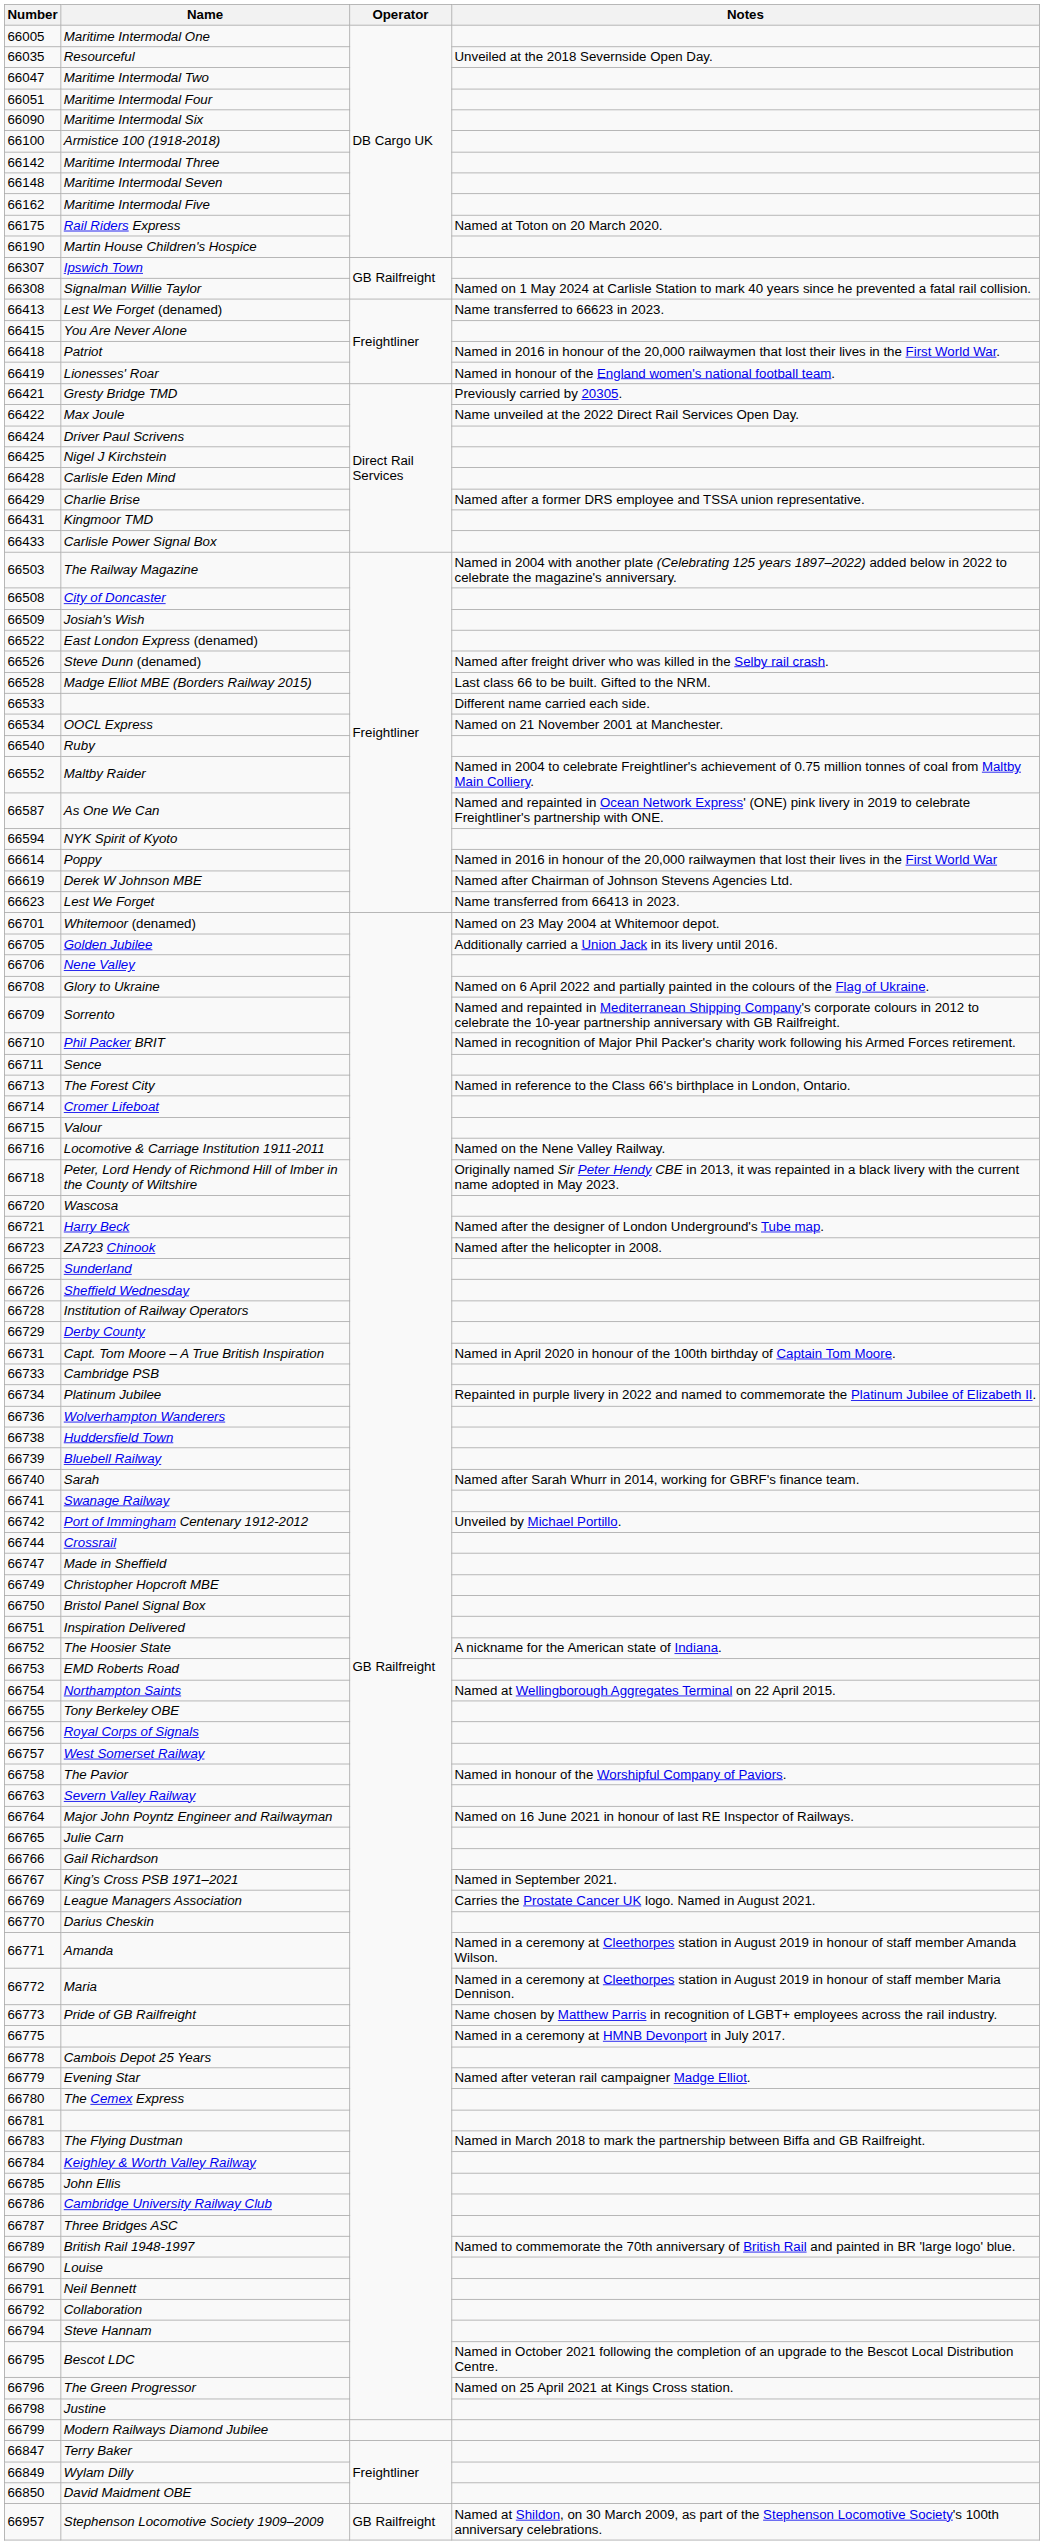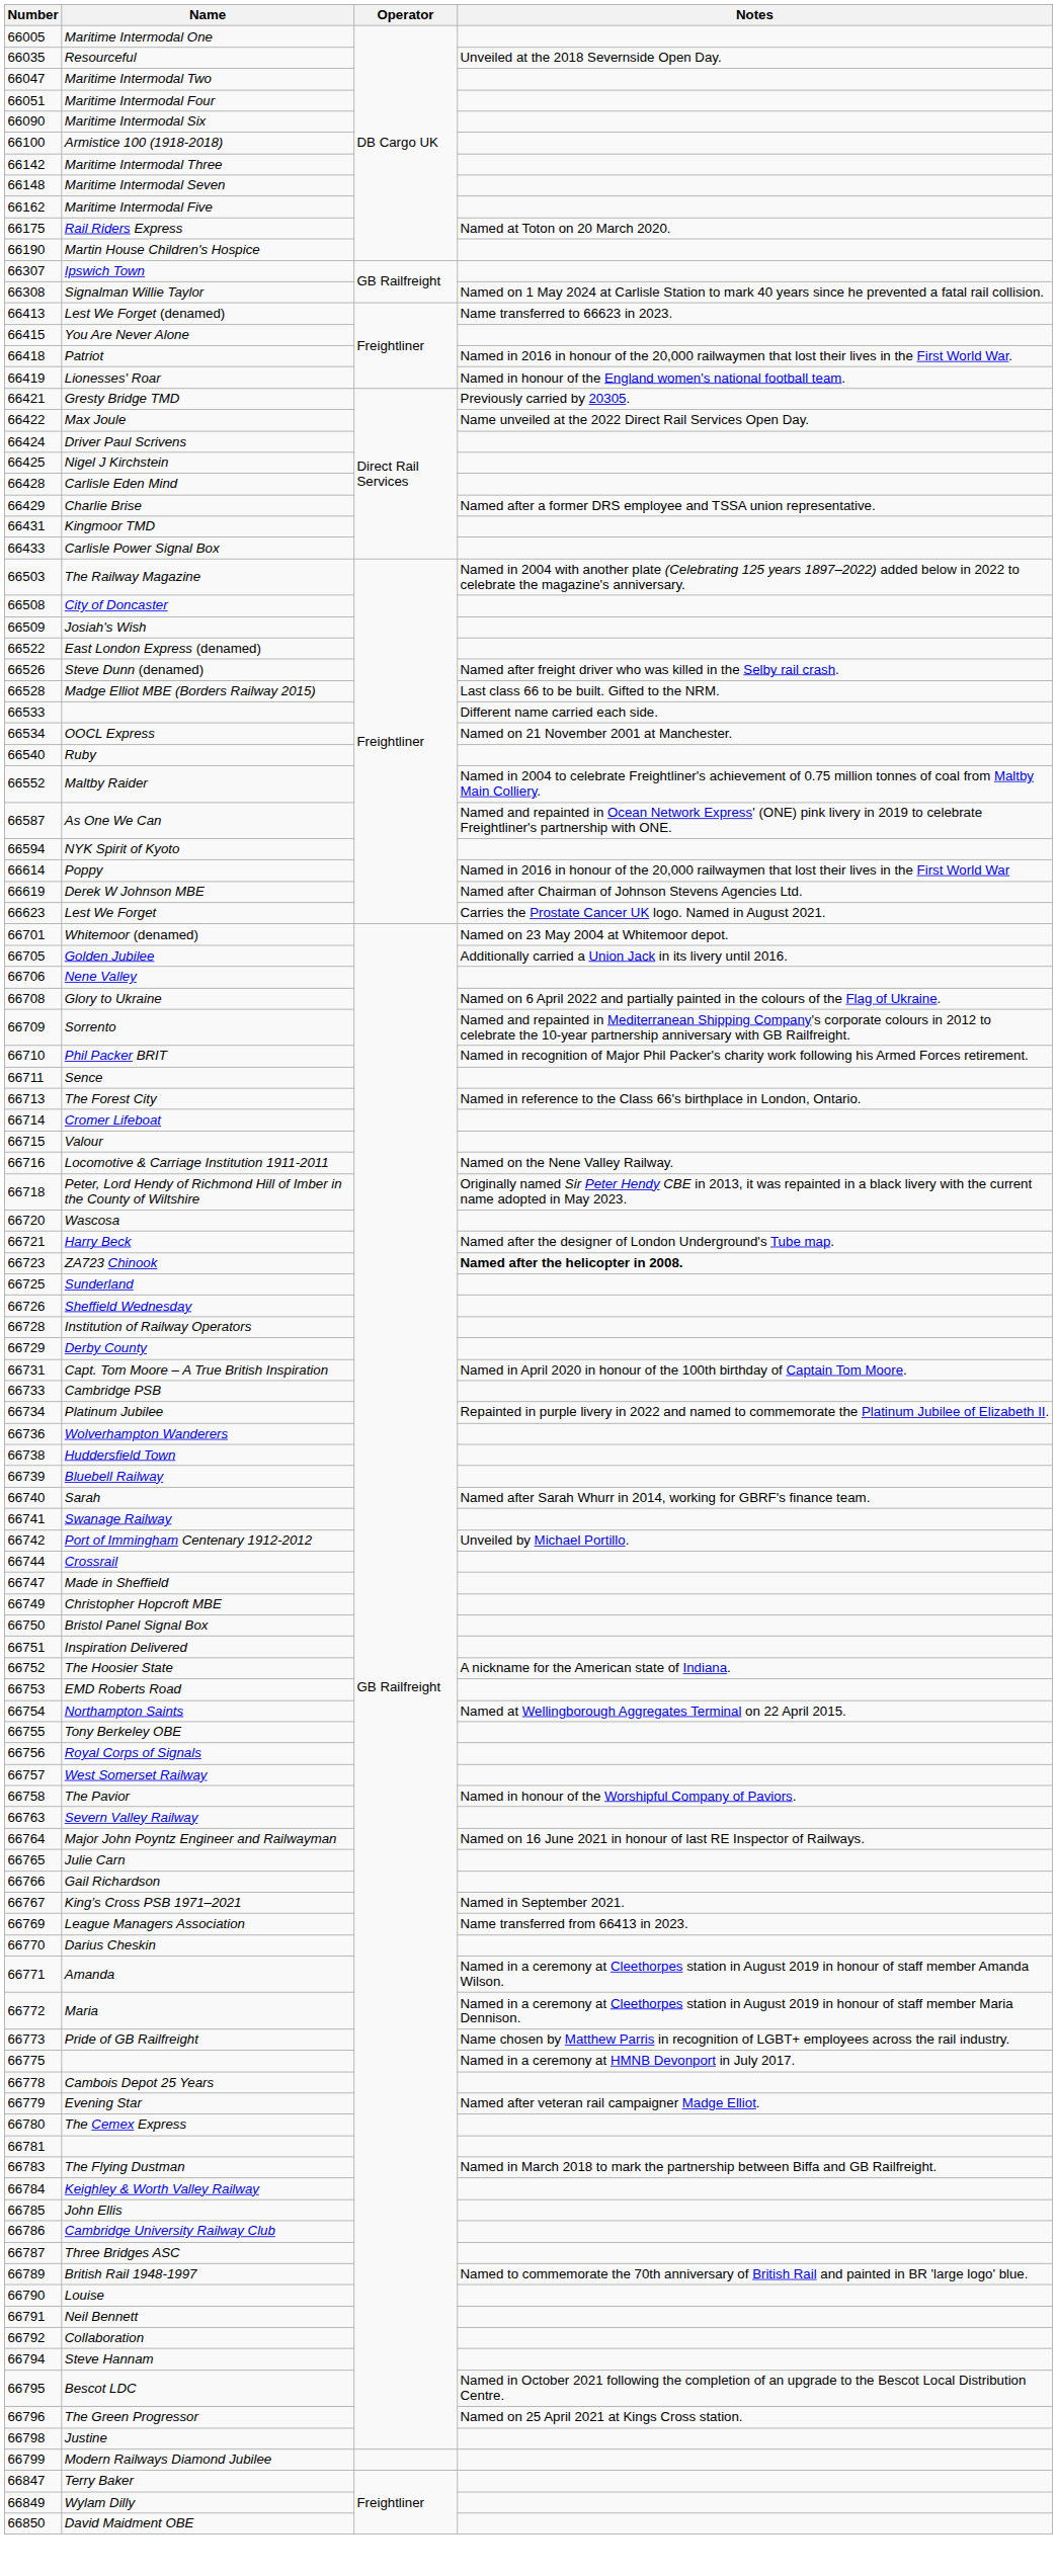 <table class="wikitable">
 <tr>
 <th>Number</th>
 <th>Name</th>
 <th>Operator</th>
 <th>Notes</th>
 </tr>
 <tr>
 <td>66005</td>
 <td><em>Maritime Intermodal One</em></td>
 <td rowspan="11">DB Cargo UK</td>
 <td></td>
 </tr>
 <tr>
 <td>66035</td>
 <td><em>Resourceful</em></td>
 <td>Unveiled at the 2018 Severnside Open Day.</td>
 </tr>
 <tr>
 <td>66047</td>
 <td><em>Maritime Intermodal Two</em></td>
 <td></td>
 </tr>
 <tr>
 <td>66051</td>
 <td><em>Maritime Intermodal Four</em></td>
 <td></td>
 </tr>
 <tr>
 <td>66090</td>
 <td><em>Maritime Intermodal Six</em></td>
 <td></td>
 </tr>
 <tr>
 <td>66100</td>
 <td><em>Armistice 100 (1918-2018)</em></td>
 <td></td>
 </tr>
 <tr>
 <td>66142</td>
 <td><em>Maritime Intermodal Three</em></td>
 <td></td>
 </tr>
 <tr>
 <td>66148</td>
 <td><em>Maritime Intermodal Seven</em></td>
 <td></td>
 </tr>
 <tr>
 <td>66162</td>
 <td><em>Maritime Intermodal Five</em></td>
 <td></td>
 </tr>
 <tr>
 <td>66175</td>
 <td><em><a href='#'>Rail Riders</a> Express</em></td>
 <td>Named at Toton on 20 March 2020.</td>
 </tr>
 <tr>
 <td>66190</td>
 <td><em>Martin House Children's Hospice</em></td>
 <td></td>
 </tr>
 <tr>
 <td>66307</td>
 <td><em><a href='#'>Ipswich Town</a></em></td>
 <td rowspan="2">GB Railfreight</td>
 <td></td>
 </tr>
 <tr>
 <td>66308</td>
 <td><em>Signalman Willie Taylor</em></td>
 <td>Named on 1 May 2024 at Carlisle Station to mark 40 years since he prevented a fatal rail collision.</td>
 </tr>
 <tr>
 <td>66413</td>
 <td><em>Lest We Forget</em> (denamed)</td>
 <td rowspan="4">Freightliner</td>
 <td>Name transferred to 66623 in 2023.</td>
 </tr>
 <tr>
 <td>66415</td>
 <td><em>You Are Never Alone</em></td>
 <td></td>
 </tr>
 <tr>
 <td>66418</td>
 <td><em>Patriot</em></td>
 <td>Named in 2016 in honour of the 20,000 railwaymen that lost their lives in the <a href='#'>First World War</a>.</td>
 </tr>
 <tr>
 <td>66419</td>
 <td><em>Lionesses' Roar</em></td>
 <td>Named in honour of the <a href='#'>England women's national football team</a>.</td>
 </tr>
 <tr>
 <td>66421</td>
 <td><em>Gresty Bridge TMD</em></td>
 <td rowspan="8">Direct Rail Services</td>
 <td>Previously carried by <a href='#'>20305</a>.</td>
 </tr>
 <tr>
 <td>66422</td>
 <td><em>Max Joule</em></td>
 <td>Name unveiled at the 2022 Direct Rail Services Open Day.</td>
 </tr>
 <tr>
 <td>66424</td>
 <td><em>Driver Paul Scrivens</em></td>
 <td></td>
 </tr>
 <tr>
 <td>66425</td>
 <td><em>Nigel J Kirchstein</em></td>
 <td></td>
 </tr>
 <tr>
 <td>66428</td>
 <td><em>Carlisle Eden Mind</em></td>
 <td></td>
 </tr>
 <tr>
 <td>66429</td>
 <td><em>Charlie Brise</em></td>
 <td>Named after a former DRS employee and TSSA union representative.</td>
 </tr>
 <tr>
 <td>66431</td>
 <td><em>Kingmoor TMD</em></td>
 <td></td>
 </tr>
 <tr>
 <td>66433</td>
 <td><em>Carlisle Power Signal Box</em></td>
 <td></td>
 </tr>
 <tr>
 <td>66503</td>
 <td><em>The Railway Magazine</em></td>
 <td rowspan="15">Freightliner</td>
 <td>Named in 2004 with another plate <em>(Celebrating 125 years 1897–2022)</em> added below in 2022 to celebrate the magazine's anniversary.</td>
 </tr>
 <tr>
 <td>66508</td>
 <td><em><a href='#'>City of Doncaster</a></em></td>
 <td></td>
 </tr>
 <tr>
 <td>66509</td>
 <td><em>Josiah's Wish</em></td>
 <td></td>
 </tr>
 <tr>
 <td>66522</td>
 <td><em>East London Express</em> (denamed)</td>
 <td></td>
 </tr>
 <tr>
 <td>66526</td>
 <td><em>Steve Dunn</em> (denamed)</td>
 <td>Named after freight driver who was killed in the <a href='#'>Selby rail crash</a>.</td>
 </tr>
 <tr>
 <td>66528</td>
 <td><em>Madge Elliot MBE (Borders Railway 2015)</em></td>
 <td>Last class 66 to be built. Gifted to the NRM.</td>
 </tr>
 <tr>
 <td>66533</td>
 <td></td>
 <td>Different name carried each side.</td>
 </tr>
 <tr>
 <td>66534</td>
 <td><em>OOCL Express</em></td>
 <td>Named on 21 November 2001 at Manchester.</td>
 </tr>
 <tr>
 <td>66540</td>
 <td><em>Ruby</em></td>
 <td></td>
 </tr>
 <tr>
 <td>66552</td>
 <td><em>Maltby Raider</em></td>
 <td>Named in 2004 to celebrate Freightliner's achievement of 0.75 million tonnes of coal from <a href='#'>Maltby Main Colliery</a>.</td>
 </tr>
 <tr>
 <td>66587</td>
 <td><em>As One We Can</em></td>
 <td>Named and repainted in <a href='#'>Ocean Network Express</a>' (ONE) pink livery in 2019 to celebrate Freightliner's partnership with ONE.</td>
 </tr>
 <tr>
 <td>66594</td>
 <td><em>NYK Spirit of Kyoto</em></td>
 <td></td>
 </tr>
 <tr>
 <td>66614</td>
 <td><em>Poppy</em></td>
 <td>Named in 2016 in honour of the 20,000 railwaymen that lost their lives in the <a href='#'>First World War</a></td>
 </tr>
 <tr>
 <td>66619</td>
 <td><em>Derek W Johnson MBE</em></td>
 <td>Named after Chairman of Johnson Stevens Agencies Ltd.</td>
 </tr>
 <tr>
 <td>66623</td>
 <td><em>Lest We Forget</em></td>
-<td>Name transferred from 66413 in 2023.</td>
+<td>Carries the <a href='#'>Prostate Cancer UK</a> logo. Named in August 2021.</td>
 </tr>
 <tr>
 <td>66701</td>
 <td><em>Whitemoor</em> (denamed)</td>
 <td rowspan="68">GB Railfreight</td>
 <td>Named on 23 May 2004 at Whitemoor depot.</td>
 </tr>
 <tr>
 <td>66705</td>
 <td><em><a href='#'>Golden Jubilee</a></em></td>
 <td>Additionally carried a <a href='#'>Union Jack</a> in its livery until 2016.</td>
 </tr>
 <tr>
 <td>66706</td>
 <td><em><a href='#'>Nene Valley</a></em></td>
 <td></td>
 </tr>
 <tr>
 <td>66708</td>
 <td><em>Glory to Ukraine</em></td>
 <td>Named on 6 April 2022 and partially painted in the colours of the <a href='#'>Flag of Ukraine</a>.</td>
 </tr>
 <tr>
 <td>66709</td>
 <td><em>Sorrento</em></td>
 <td>Named and repainted in <a href='#'>Mediterranean Shipping Company</a>'s corporate colours in 2012 to celebrate the 10-year partnership anniversary with GB Railfreight.</td>
 </tr>
 <tr>
 <td>66710</td>
 <td><em><a href='#'>Phil Packer</a> BRIT</em></td>
 <td>Named in recognition of Major Phil Packer's charity work following his Armed Forces retirement.</td>
 </tr>
 <tr>
 <td>66711</td>
 <td><em>Sence</em></td>
 <td></td>
 </tr>
 <tr>
 <td>66713</td>
 <td><em>The Forest City</em></td>
 <td>Named in reference to the Class 66's birthplace in London, Ontario.</td>
 </tr>
 <tr>
 <td>66714</td>
 <td><em><a href='#'>Cromer Lifeboat</a></em></td>
 <td></td>
 </tr>
 <tr>
 <td>66715</td>
 <td><em>Valour</em></td>
 <td></td>
 </tr>
 <tr>
 <td>66716</td>
 <td><em>Locomotive & Carriage Institution 1911-2011</em></td>
 <td>Named on the Nene Valley Railway.</td>
 </tr>
 <tr>
 <td>66718</td>
 <td><em>Peter, Lord Hendy of Richmond Hill of Imber in the County of Wiltshire</em></td>
 <td>Originally named <em>Sir <a href='#'>Peter Hendy</a> CBE</em> in 2013, it was repainted in a black livery with the current name adopted in May 2023.</td>
 </tr>
 <tr>
 <td>66720</td>
 <td><em>Wascosa</em></td>
 <td></td>
 </tr>
 <tr>
 <td>66721</td>
 <td><em><a href='#'>Harry Beck</a></em></td>
 <td>Named after the designer of London Underground's <a href='#'>Tube map</a>.</td>
 </tr>
 <tr>
 <td>66723</td>
 <td><em>ZA723 <a href='#'>Chinook</a></em></td>
-<td>Named after the helicopter in 2008.</td>
+<td><strong>Named after the helicopter in 2008.</strong></td>
 </tr>
 <tr>
 <td>66725</td>
 <td><em><a href='#'>Sunderland</a></em></td>
 <td></td>
 </tr>
 <tr>
 <td>66726</td>
 <td><em><a href='#'>Sheffield Wednesday</a></em></td>
 <td></td>
 </tr>
 <tr>
 <td>66728</td>
 <td><em>Institution of Railway Operators</em></td>
 <td></td>
 </tr>
 <tr>
 <td>66729</td>
 <td><em><a href='#'>Derby County</a></em></td>
 <td></td>
 </tr>
 <tr>
 <td>66731</td>
 <td><em>Capt. Tom Moore – A True British Inspiration</em></td>
 <td>Named in April 2020 in honour of the 100th birthday of <a href='#'>Captain Tom Moore</a>.</td>
 </tr>
 <tr>
 <td>66733</td>
 <td><em>Cambridge PSB</em></td>
 <td></td>
 </tr>
 <tr>
 <td>66734</td>
 <td><em>Platinum Jubilee</em></td>
 <td>Repainted in purple livery in 2022 and named to commemorate the <a href='#'>Platinum Jubilee of Elizabeth II</a>.</td>
 </tr>
 <tr>
 <td>66736</td>
 <td><em><a href='#'>Wolverhampton Wanderers</a></em></td>
 <td></td>
 </tr>
 <tr>
 <td>66738</td>
 <td><em><a href='#'>Huddersfield Town</a></em></td>
 <td></td>
 </tr>
 <tr>
 <td>66739</td>
 <td><em><a href='#'>Bluebell Railway</a></em></td>
 <td></td>
 </tr>
 <tr>
 <td>66740</td>
 <td><em>Sarah</em></td>
 <td>Named after Sarah Whurr in 2014, working for GBRF's finance team.</td>
 </tr>
 <tr>
 <td>66741</td>
 <td><em><a href='#'>Swanage Railway</a></em></td>
 <td></td>
 </tr>
 <tr>
 <td>66742</td>
 <td><em><a href='#'>Port of Immingham</a> Centenary 1912-2012</em></td>
 <td>Unveiled by <a href='#'>Michael Portillo</a>.</td>
 </tr>
 <tr>
 <td>66744</td>
 <td><em><a href='#'>Crossrail</a></em></td>
 <td></td>
 </tr>
 <tr>
 <td>66747</td>
 <td><em>Made in Sheffield</em></td>
 <td></td>
 </tr>
 <tr>
 <td>66749</td>
 <td><em>Christopher Hopcroft MBE</em></td>
 <td></td>
 </tr>
 <tr>
 <td>66750</td>
 <td><em>Bristol Panel Signal Box</em></td>
 <td></td>
 </tr>
 <tr>
 <td>66751</td>
 <td><em>Inspiration Delivered</em></td>
 <td></td>
 </tr>
 <tr>
 <td>66752</td>
 <td><em>The Hoosier State</em></td>
 <td>A nickname for the American state of <a href='#'>Indiana</a>.</td>
 </tr>
 <tr>
 <td>66753</td>
 <td><em>EMD Roberts Road</em></td>
 <td></td>
 </tr>
 <tr>
 <td>66754</td>
 <td><em><a href='#'>Northampton Saints</a></em></td>
 <td>Named at <a href='#'>Wellingborough Aggregates Terminal</a> on 22 April 2015.</td>
 </tr>
 <tr>
 <td>66755</td>
 <td><em>Tony Berkeley OBE</em></td>
 <td></td>
 </tr>
 <tr>
 <td>66756</td>
 <td><em><a href='#'>Royal Corps of Signals</a></em></td>
 <td></td>
 </tr>
 <tr>
 <td>66757</td>
 <td><em><a href='#'>West Somerset Railway</a></em></td>
 <td></td>
 </tr>
 <tr>
 <td>66758</td>
 <td><em>The Pavior</em></td>
 <td>Named in honour of the <a href='#'>Worshipful Company of Paviors</a>.</td>
 </tr>
 <tr>
 <td>66763</td>
 <td><em><a href='#'>Severn Valley Railway</a></em></td>
 <td></td>
 </tr>
 <tr>
 <td>66764</td>
 <td><em>Major John Poyntz Engineer and Railwayman</em></td>
 <td>Named on 16 June 2021 in honour of last RE Inspector of Railways.</td>
 </tr>
 <tr>
 <td>66765</td>
 <td><em>Julie Carn</em></td>
 <td></td>
 </tr>
 <tr>
 <td>66766</td>
 <td><em>Gail Richardson</em></td>
 <td></td>
 </tr>
 <tr>
 <td>66767</td>
 <td><em>King’s Cross PSB 1971–2021</em></td>
 <td>Named in September 2021.</td>
 </tr>
 <tr>
 <td>66769</td>
 <td><em>League Managers Association</em></td>
-<td>Carries the <a href='#'>Prostate Cancer UK</a> logo. Named in August 2021.</td>
+<td>Name transferred from 66413 in 2023.</td>
 </tr>
 <tr>
 <td>66770</td>
 <td><em>Darius Cheskin</em></td>
 <td></td>
 </tr>
 <tr>
 <td>66771</td>
 <td><em>Amanda</em></td>
 <td>Named in a ceremony at <a href='#'>Cleethorpes</a> station in August 2019 in honour of staff member Amanda Wilson.</td>
 </tr>
 <tr>
 <td>66772</td>
 <td><em>Maria</em></td>
 <td>Named in a ceremony at <a href='#'>Cleethorpes</a> station in August 2019 in honour of staff member Maria Dennison.</td>
 </tr>
 <tr>
 <td>66773</td>
 <td><em>Pride of GB Railfreight</em></td>
 <td>Name chosen by <a href='#'>Matthew Parris</a> in recognition of LGBT+ employees across the rail industry.</td>
 </tr>
 <tr>
 <td>66775</td>
 <td></td>
 <td>Named in a ceremony at <a href='#'>HMNB Devonport</a> in July 2017.</td>
 </tr>
 <tr>
 <td>66778</td>
 <td><em>Cambois Depot 25 Years</em></td>
 <td></td>
 </tr>
 <tr>
 <td>66779</td>
 <td><em>Evening Star</em></td>
 <td>Named after veteran rail campaigner <a href='#'>Madge Elliot</a>.</td>
 </tr>
 <tr>
 <td>66780</td>
 <td><em>The <a href='#'>Cemex</a> Express</em></td>
 <td></td>
 </tr>
 <tr>
 <td>66781</td>
 <td></td>
 <td></td>
 </tr>
 <tr>
 <td>66783</td>
 <td><em>The Flying Dustman</em></td>
 <td>Named in March 2018 to mark the partnership between Biffa and GB Railfreight.</td>
 </tr>
 <tr>
 <td>66784</td>
 <td><em><a href='#'>Keighley & Worth Valley Railway</a></em></td>
 <td></td>
 </tr>
 <tr>
 <td>66785</td>
 <td><em>John Ellis</em></td>
 <td></td>
 </tr>
 <tr>
 <td>66786</td>
 <td><em><a href='#'>Cambridge University Railway Club</a></em></td>
 <td></td>
 </tr>
 <tr>
 <td>66787</td>
 <td><em>Three Bridges ASC</em></td>
 <td></td>
 </tr>
 <tr>
 <td>66789</td>
 <td><em>British Rail 1948-1997</em></td>
 <td>Named to commemorate the 70th anniversary of <a href='#'>British Rail</a> and painted in BR 'large logo' blue.</td>
 </tr>
 <tr>
 <td>66790</td>
 <td><em>Louise</em></td>
 <td></td>
 </tr>
 <tr>
 <td>66791</td>
 <td><em>Neil Bennett</em></td>
 <td></td>
 </tr>
 <tr>
 <td>66792</td>
 <td><em>Collaboration</em></td>
 <td></td>
 </tr>
 <tr>
 <td>66794</td>
 <td><em>Steve Hannam</em></td>
 <td></td>
 </tr>
 <tr>
 <td>66795</td>
 <td><em>Bescot LDC</em></td>
 <td>Named in October 2021 following the completion of an upgrade to the Bescot Local Distribution Centre.</td>
 </tr>
 <tr>
 <td>66796</td>
 <td><em>The Green Progressor</em></td>
 <td>Named on 25 April 2021 at Kings Cross station.</td>
 </tr>
 <tr>
 <td>66798</td>
 <td><em>Justine</em></td>
 <td></td>
 </tr>
 <tr>
 <td>66799</td>
 <td><em>Modern Railways Diamond Jubilee</em></td>
 <td></td>
 </tr>
 <tr>
 <td>66847</td>
 <td><em>Terry Baker</em></td>
 <td rowspan="3">Freightliner</td>
 <td></td>
 </tr>
 <tr>
 <td>66849</td>
 <td><em>Wylam Dilly</em></td>
 <td></td>
 </tr>
 <tr>
 <td>66850</td>
 <td><em>David Maidment OBE</em></td>
 <td></td>
 </tr>
-<tr>
-<td>66957</td>
-<td><em>Stephenson Locomotive Society 1909–2009</em></td>
-<td>GB Railfreight</td>
-<td>Named at <a href='#'>Shildon</a>, on 30 March 2009, as part of the <a href='#'>Stephenson Locomotive Society</a>'s 100th anniversary celebrations.</td>
-</tr>
 </table>
